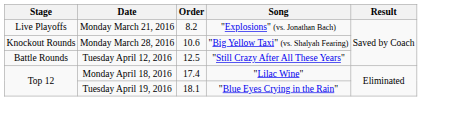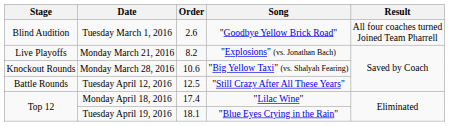 <table class="wikitable" style="text-align:center; font-size:90%; line-height:16px;">
 <tr>
 <th>Stage</th>
 <th>Date</th>
 <th>Order</th>
 <th>Song</th>
 <th>Result</th>
+</tr>
+<tr>
+<td>Blind Audition</td>
+<td>Tuesday March 1, 2016</td>
+<td>2.6</td>
+<td>"<a href='#'>Goodbye Yellow Brick Road</a>"</td>
+<td>All four coaches turned <br> Joined Team Pharrell</td>
 </tr>
 <tr>
 <td>Live Playoffs</td>
 <td>Monday March 21, 2016</td>
 <td>8.2</td>
 <td>"<a href='#'>Explosions</a>" <small>(vs. Jonathan Bach)</small></td>
 <td rowspan=3>Saved by Coach</td>
 </tr>
 <tr>
 <td>Knockout Rounds</td>
 <td>Monday March 28, 2016</td>
 <td>10.6</td>
 <td>"<a href='#'>Big Yellow Taxi</a>" <small>(vs. Shalyah Fearing)</small></td>
 </tr>
 <tr>
 <td>Battle Rounds</td>
 <td>Tuesday April 12, 2016</td>
 <td>12.5</td>
 <td>"<a href='#'>Still Crazy After All These Years</a>"</td>
 </tr>
 <tr>
 <td rowspan=2>Top 12</td>
 <td>Monday April 18, 2016</td>
 <td>17.4</td>
 <td>"<a href='#'>Lilac Wine</a>"</td>
 <td rowspan=2>Eliminated</td>
 </tr>
 <tr>
 <td>Tuesday April 19, 2016</td>
 <td>18.1</td>
 <td>"<a href='#'>Blue Eyes Crying in the Rain</a>"</td>
 </tr>
 </table>
